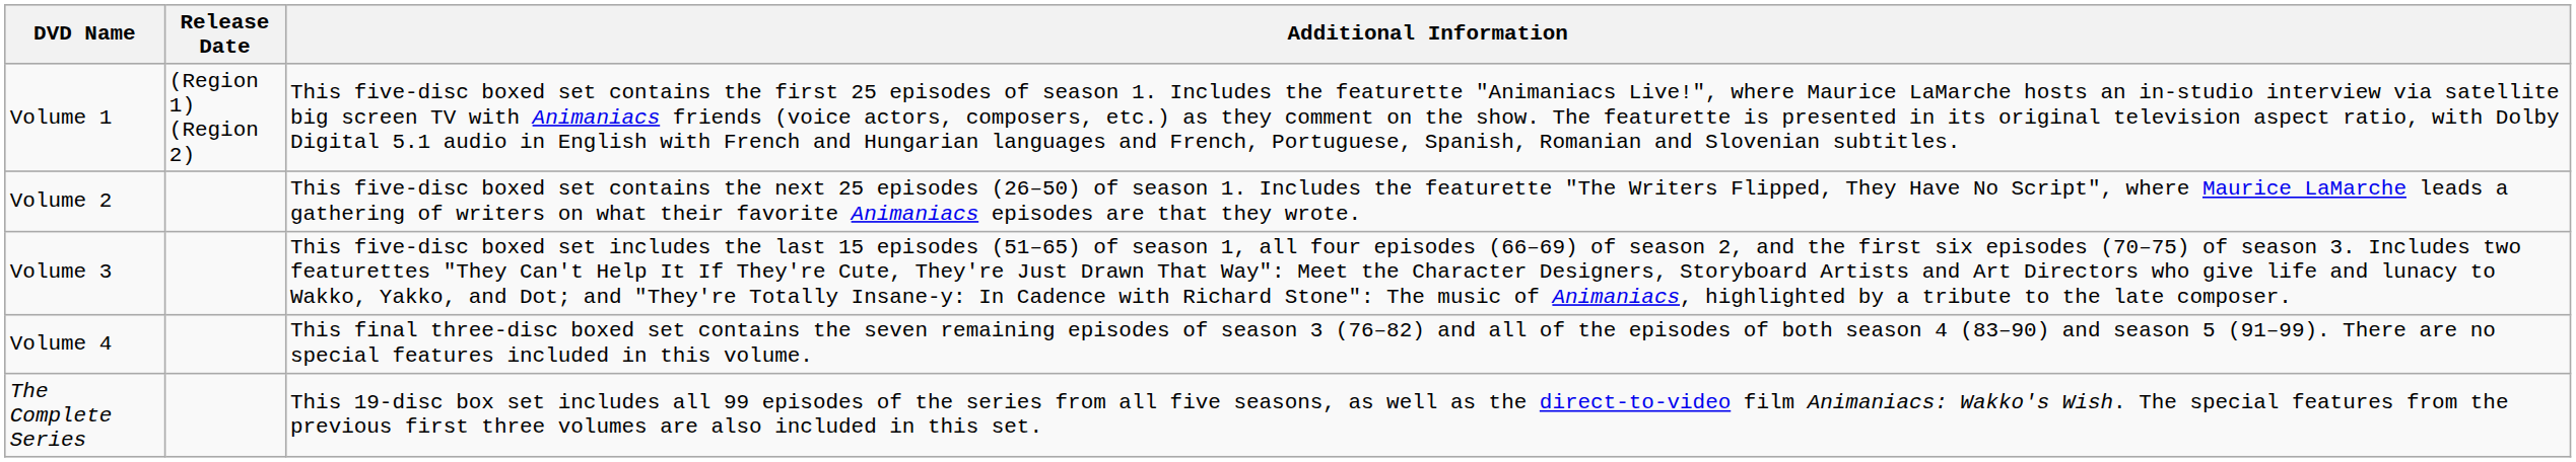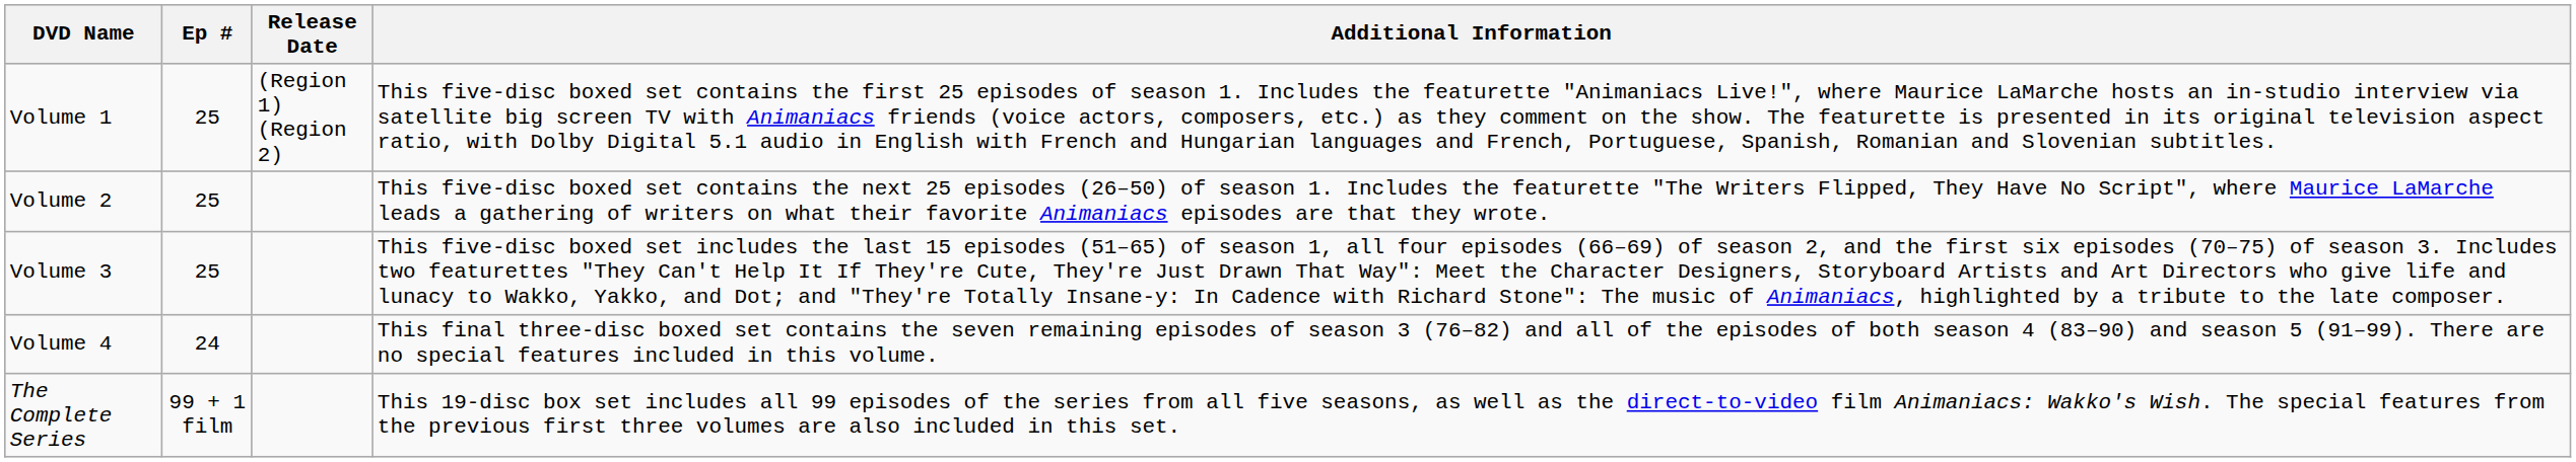 <table class="wikitable" |}>
 <tr>
 <th>DVD Name</th>
+<th>Ep #</th>
 <th>Release Date</th>
 <th>Additional Information</th>
 </tr>
 <tr>
 <td>Volume 1</td>
+<td align="center">25</td>
 <td> (Region 1)<br> (Region 2)</td>
 <td>This five-disc boxed set contains the first 25 episodes of season 1. Includes the featurette "Animaniacs Live!", where Maurice LaMarche hosts an in-studio interview via satellite big screen TV with <em><a href='#'>Animaniacs</a></em> friends (voice actors, composers, etc.) as they comment on the show. The featurette is presented in its original television aspect ratio, with Dolby Digital 5.1 audio in English with French and Hungarian languages and French, Portuguese, Spanish, Romanian and Slovenian subtitles.</td>
 </tr>
 <tr>
 <td>Volume 2</td>
+<td align="center">25</td>
 <td></td>
 <td>This five-disc boxed set contains the next 25 episodes (26–50) of season 1. Includes the featurette "The Writers Flipped, They Have No Script", where <a href='#'>Maurice LaMarche</a> leads a gathering of writers on what their favorite <em><a href='#'>Animaniacs</a></em> episodes are that they wrote.</td>
 </tr>
 <tr>
 <td>Volume 3</td>
+<td align="center">25</td>
 <td></td>
 <td>This five-disc boxed set includes the last 15 episodes (51–65) of season 1, all four episodes (66–69) of season 2, and the first six episodes (70–75) of season 3. Includes two featurettes "They Can't Help It If They're Cute, They're Just Drawn That Way": Meet the Character Designers, Storyboard Artists and Art Directors who give life and lunacy to Wakko, Yakko, and Dot; and "They're Totally Insane-y: In Cadence with Richard Stone": The music of <em><a href='#'>Animaniacs</a></em>, highlighted by a tribute to the late composer.</td>
 </tr>
 <tr>
 <td>Volume 4</td>
+<td align="center">24</td>
 <td></td>
 <td>This final three-disc boxed set contains the seven remaining episodes of season 3 (76–82) and all of the episodes of both season 4 (83–90) and season 5 (91–99). There are no special features included in this volume.</td>
 </tr>
 <tr>
 <td><em>The Complete Series</em></td>
+<td align="center">99 + 1 film</td>
 <td></td>
 <td>This 19-disc box set includes all 99 episodes of the series from all five seasons, as well as the <a href='#'>direct-to-video</a> film <em>Animaniacs: Wakko's Wish</em>. The special features from the previous first three volumes are also included in this set.</td>
 </tr>
 </table>
